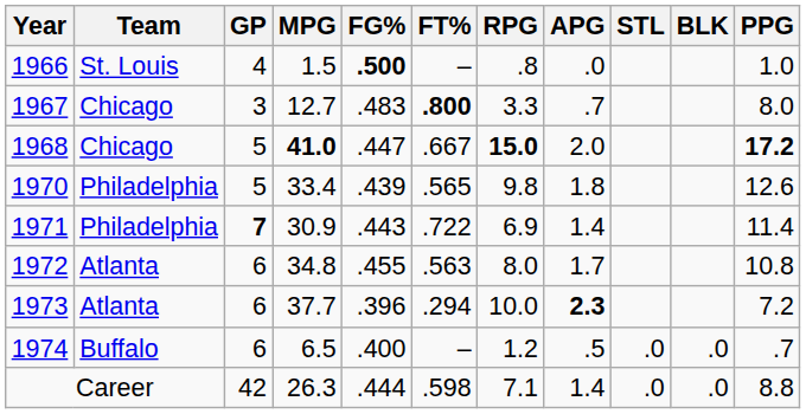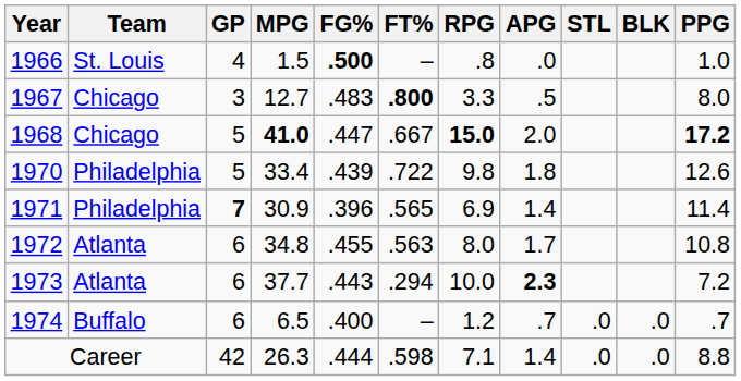 <table class="wikitable sortable" style="font-size:95%; text-align:right;">
 <tr>
 <th>Year</th>
 <th>Team</th>
 <th>GP</th>
 <th>MPG</th>
 <th>FG%</th>
 <th>FT%</th>
 <th>RPG</th>
 <th>APG</th>
 <th>STL</th>
 <th>BLK</th>
 <th>PPG</th>
 </tr>
 <tr>
 <td style="text-align:left;"><a href='#'>1966</a></td>
 <td style="text-align:left;"><a href='#'>St. Louis</a></td>
 <td>4</td>
 <td>1.5</td>
 <td><strong>.500</strong></td>
 <td>–</td>
 <td>.8</td>
 <td>.0</td>
 <td></td>
 <td></td>
 <td>1.0</td>
 </tr>
 <tr>
 <td style="text-align:left;"><a href='#'>1967</a></td>
 <td style="text-align:left;"><a href='#'>Chicago</a></td>
 <td>3</td>
 <td>12.7</td>
 <td>.483</td>
 <td><strong>.800</strong></td>
 <td>3.3</td>
-<td>.7</td>
+<td>.5</td>
 <td></td>
 <td></td>
 <td>8.0</td>
 </tr>
 <tr>
 <td style="text-align:left;"><a href='#'>1968</a></td>
 <td style="text-align:left;"><a href='#'>Chicago</a></td>
 <td>5</td>
 <td><strong>41.0</strong></td>
 <td>.447</td>
 <td>.667</td>
 <td><strong>15.0</strong></td>
 <td>2.0</td>
 <td></td>
 <td></td>
 <td><strong>17.2</strong></td>
 </tr>
 <tr>
 <td style="text-align:left;"><a href='#'>1970</a></td>
 <td style="text-align:left;"><a href='#'>Philadelphia</a></td>
 <td>5</td>
 <td>33.4</td>
 <td>.439</td>
-<td>.565</td>
+<td>.722</td>
 <td>9.8</td>
 <td>1.8</td>
 <td></td>
 <td></td>
 <td>12.6</td>
 </tr>
 <tr>
 <td style="text-align:left;"><a href='#'>1971</a></td>
 <td style="text-align:left;"><a href='#'>Philadelphia</a></td>
 <td><strong>7</strong></td>
 <td>30.9</td>
-<td>.443</td>
-<td>.722</td>
+<td>.396</td>
+<td>.565</td>
 <td>6.9</td>
 <td>1.4</td>
 <td></td>
 <td></td>
 <td>11.4</td>
 </tr>
 <tr>
 <td style="text-align:left;"><a href='#'>1972</a></td>
 <td style="text-align:left;"><a href='#'>Atlanta</a></td>
 <td>6</td>
 <td>34.8</td>
 <td>.455</td>
 <td>.563</td>
 <td>8.0</td>
 <td>1.7</td>
 <td></td>
 <td></td>
 <td>10.8</td>
 </tr>
 <tr>
 <td style="text-align:left;"><a href='#'>1973</a></td>
 <td style="text-align:left;"><a href='#'>Atlanta</a></td>
 <td>6</td>
 <td>37.7</td>
-<td>.396</td>
+<td>.443</td>
 <td>.294</td>
 <td>10.0</td>
 <td><strong>2.3</strong></td>
 <td></td>
 <td></td>
 <td>7.2</td>
 </tr>
 <tr>
 <td style="text-align:left;"><a href='#'>1974</a></td>
 <td style="text-align:left;"><a href='#'>Buffalo</a></td>
 <td>6</td>
 <td>6.5</td>
 <td>.400</td>
 <td>–</td>
 <td>1.2</td>
-<td>.5</td>
+<td>.7</td>
 <td>.0</td>
 <td>.0</td>
 <td>.7</td>
 </tr>
 <tr class="sortbottom">
 <td style="text-align:center;" colspan="2">Career</td>
 <td>42</td>
 <td>26.3</td>
 <td>.444</td>
 <td>.598</td>
 <td>7.1</td>
 <td>1.4</td>
 <td>.0</td>
 <td>.0</td>
 <td>8.8</td>
 </tr>
 </table>
